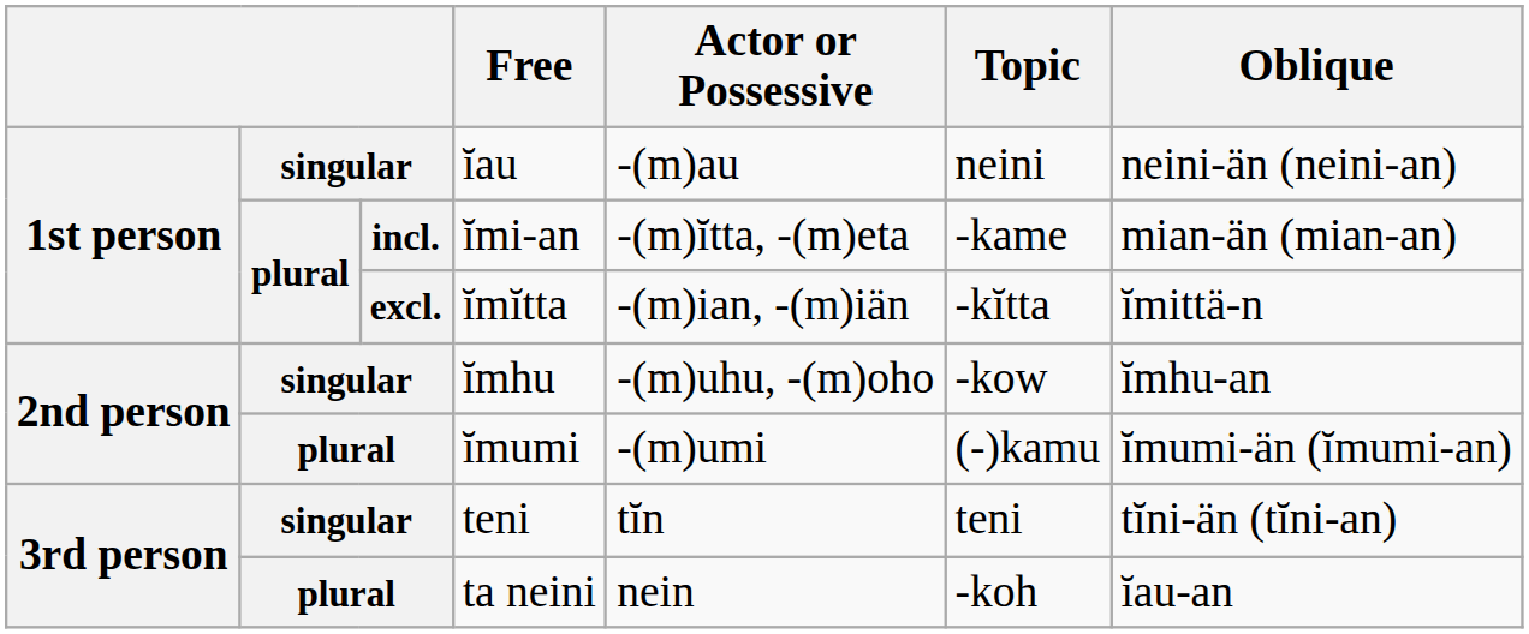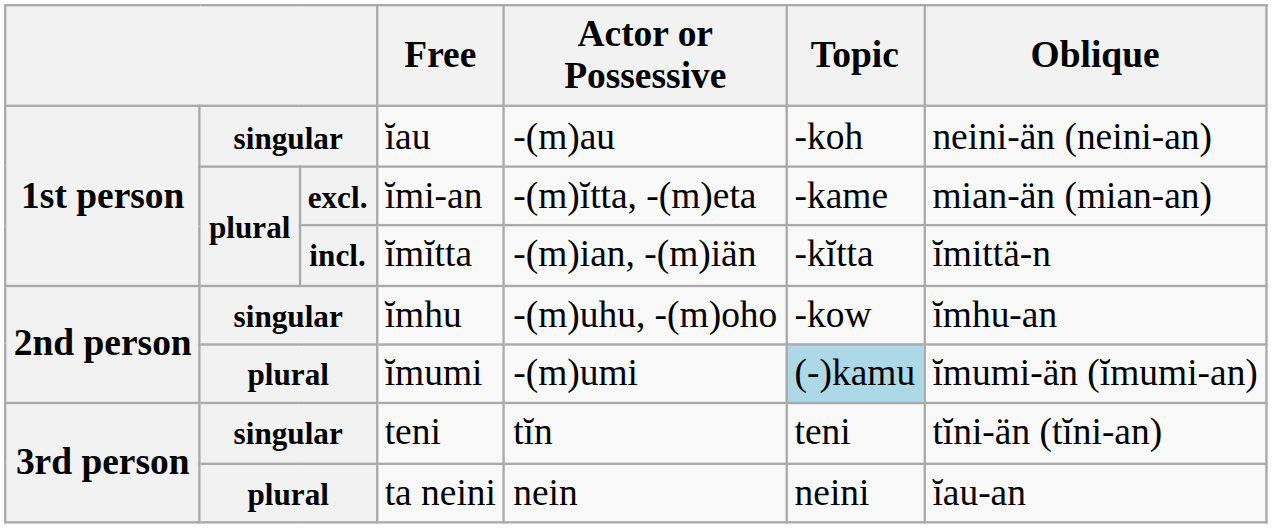 <table class="wikitable">
 <tr>
 <th colspan="3"></th>
 <th>Free</th>
 <th>Actor or<br>Possessive</th>
 <th>Topic</th>
 <th>Oblique</th>
 </tr>
 <tr>
 <th rowspan="3">1st person</th>
 <th colspan="2"><small>singular</small></th>
 <td>ĭau</td>
 <td>-(m)au</td>
-<td>neini</td>
+<td>-koh</td>
 <td>neini-än (neini-an)</td>
 </tr>
 <tr>
 <th rowspan="2"><small>plural</small></th>
-<th><small>incl.</small></th>
+<th><small>excl.</small></th>
 <td>ĭmi-an</td>
 <td>-(m)ĭtta, -(m)eta</td>
 <td>-kame</td>
 <td>mian-än (mian-an)</td>
 </tr>
 <tr>
-<th><small>excl.</small></th>
+<th><small>incl.</small></th>
 <td>ĭmĭtta</td>
 <td>-(m)ian, -(m)iän</td>
 <td>-kĭtta</td>
 <td>ĭmittä-n</td>
 </tr>
 <tr>
 <th rowspan="2">2nd person</th>
 <th colspan="2"><small>singular</small></th>
 <td>ĭmhu</td>
 <td>-(m)uhu, -(m)oho</td>
 <td>-kow</td>
 <td>ĭmhu-an</td>
 </tr>
 <tr>
 <th colspan="2"><small>plural</small></th>
 <td>ĭmumi</td>
 <td>-(m)umi</td>
-<td>(-)kamu</td>
+<td style="background: lightblue;">(-)kamu</td>
 <td>ĭmumi-än (ĭmumi-an)</td>
 </tr>
 <tr>
 <th rowspan="2">3rd person</th>
 <th colspan="2"><small>singular</small></th>
 <td>teni</td>
 <td>tĭn</td>
 <td>teni</td>
 <td>tĭni-än (tĭni-an)</td>
 </tr>
 <tr>
 <th colspan="2"><small>plural</small></th>
 <td>ta neini</td>
 <td>nein</td>
-<td>-koh</td>
+<td>neini</td>
 <td>ĭau-an</td>
 </tr>
 </table>
